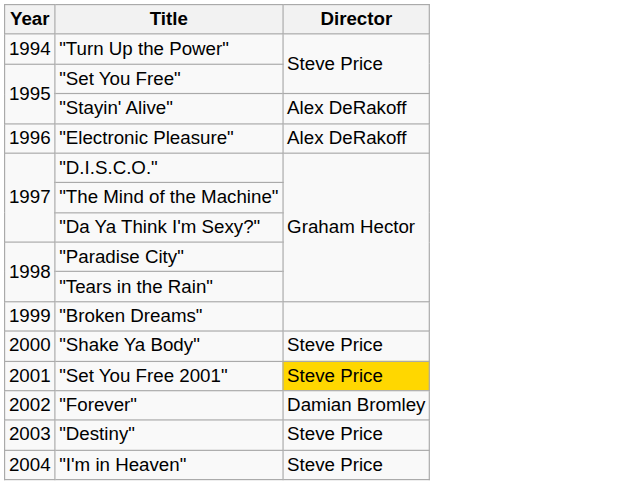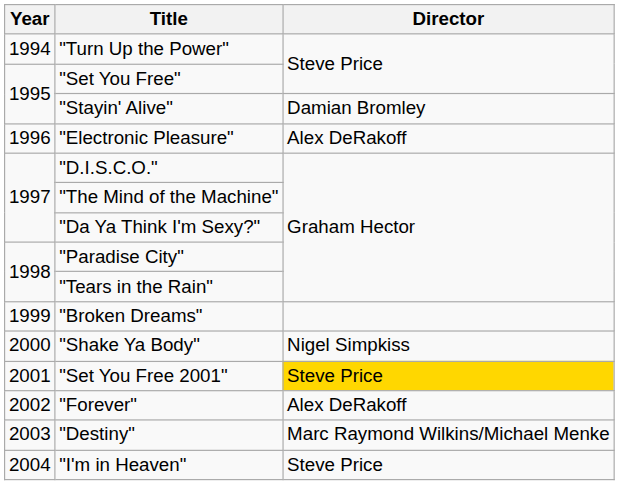 <table class="wikitable">
 <tr>
 <th>Year</th>
 <th>Title</th>
 <th>Director</th>
 </tr>
 <tr>
 <td>1994</td>
 <td>"Turn Up the Power"</td>
 <td rowspan="2">Steve Price</td>
 </tr>
 <tr>
 <td rowspan="2">1995</td>
 <td>"Set You Free"</td>
 </tr>
 <tr>
 <td>"Stayin' Alive"</td>
-<td>Alex DeRakoff</td>
+<td>Damian Bromley</td>
 </tr>
 <tr>
 <td>1996</td>
 <td>"Electronic Pleasure"</td>
 <td>Alex DeRakoff</td>
 </tr>
 <tr>
 <td rowspan="3">1997</td>
 <td>"D.I.S.C.O."</td>
 <td rowspan="5">Graham Hector</td>
 </tr>
 <tr>
 <td>"The Mind of the Machine"</td>
 </tr>
 <tr>
 <td>"Da Ya Think I'm Sexy?"</td>
 </tr>
 <tr>
 <td rowspan="2">1998</td>
 <td>"Paradise City"</td>
 </tr>
 <tr>
 <td>"Tears in the Rain"</td>
 </tr>
 <tr>
 <td>1999</td>
 <td>"Broken Dreams"</td>
 <td></td>
 </tr>
 <tr>
 <td>2000</td>
 <td>"Shake Ya Body"</td>
-<td>Steve Price</td>
+<td>Nigel Simpkiss</td>
 </tr>
 <tr>
 <td>2001</td>
 <td>"Set You Free 2001"</td>
 <td style="background: gold;">Steve Price</td>
 </tr>
 <tr>
 <td>2002</td>
 <td>"Forever"</td>
-<td>Damian Bromley</td>
+<td>Alex DeRakoff</td>
 </tr>
 <tr>
 <td>2003</td>
 <td>"Destiny"</td>
-<td>Steve Price</td>
+<td>Marc Raymond Wilkins/Michael Menke</td>
 </tr>
 <tr>
 <td>2004</td>
 <td>"I'm in Heaven"</td>
 <td>Steve Price</td>
 </tr>
 </table>
